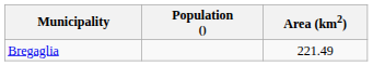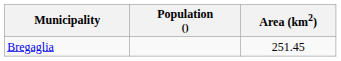 <table class="wikitable">
 <tr>
 <th width="160">Municipality</th>
 <th width="140">Population <small><br>()</small></th>
 <th width="120">Area (km<sup>2</sup>)</th>
 </tr>
 <tr>
 <td><a href='#'>Bregaglia</a></td>
 <td align="center"></td>
-<td align="center">221.49</td>
+<td align="center">251.45</td>
 </tr>
 </table>
